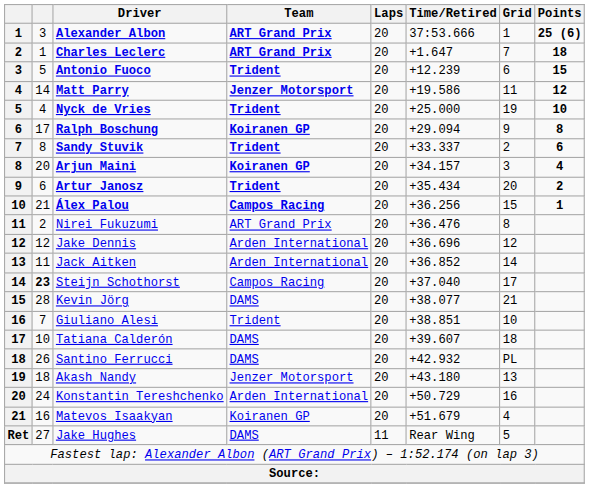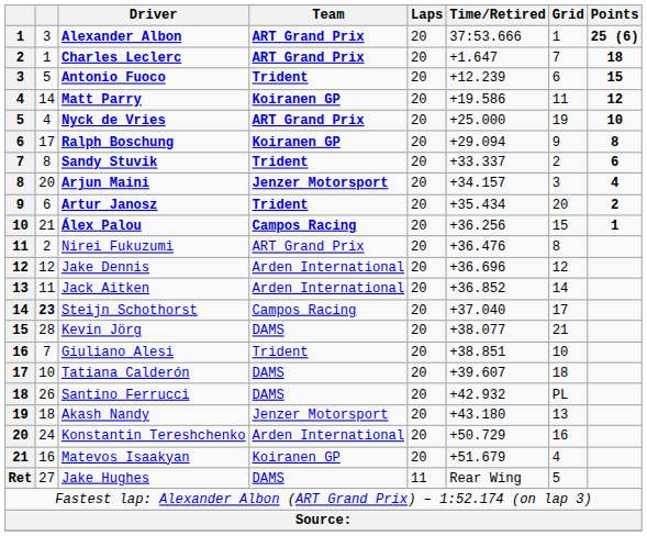 <table class="wikitable" style="font-size:85%">
 <tr>
 <th></th>
 <th></th>
 <th>Driver</th>
 <th>Team</th>
 <th>Laps</th>
 <th>Time/Retired</th>
 <th>Grid</th>
 <th>Points</th>
 </tr>
 <tr>
 <th>1</th>
 <td align="center">3</td>
 <td> <strong><a href='#'>Alexander Albon</a></strong></td>
 <td><strong><a href='#'>ART Grand Prix</a></strong></td>
 <td>20</td>
 <td>37:53.666</td>
 <td>1</td>
 <td align="center"><strong>25 (6)</strong></td>
 </tr>
 <tr>
 <th>2</th>
 <td align="center">1</td>
 <td> <strong><a href='#'>Charles Leclerc</a></strong></td>
 <td><strong><a href='#'>ART Grand Prix</a></strong></td>
 <td>20</td>
 <td>+1.647</td>
 <td>7</td>
 <td align="center"><strong>18</strong></td>
 </tr>
 <tr>
 <th>3</th>
 <td align="center">5</td>
 <td> <strong><a href='#'>Antonio Fuoco</a></strong></td>
 <td><strong><a href='#'>Trident</a></strong></td>
 <td>20</td>
 <td>+12.239</td>
 <td>6</td>
 <td align="center"><strong>15</strong></td>
 </tr>
 <tr>
 <th>4</th>
 <td align="center">14</td>
 <td> <strong><a href='#'>Matt Parry</a></strong></td>
-<td><strong><a href='#'>Jenzer Motorsport</a></strong></td>
+<td><strong><a href='#'>Koiranen GP</a></strong></td>
 <td>20</td>
 <td>+19.586</td>
 <td>11</td>
 <td align="center"><strong>12</strong></td>
 </tr>
 <tr>
 <th>5</th>
 <td align="center">4</td>
 <td> <strong><a href='#'>Nyck de Vries</a></strong></td>
-<td><strong><a href='#'>Trident</a></strong></td>
+<td><strong><a href='#'>ART Grand Prix</a></strong></td>
 <td>20</td>
 <td>+25.000</td>
 <td>19</td>
 <td align="center"><strong>10</strong></td>
 </tr>
 <tr>
 <th>6</th>
 <td align="center">17</td>
 <td> <strong><a href='#'>Ralph Boschung</a></strong></td>
 <td><strong><a href='#'>Koiranen GP</a></strong></td>
 <td>20</td>
 <td>+29.094</td>
 <td>9</td>
 <td align="center"><strong>8</strong></td>
 </tr>
 <tr>
 <th>7</th>
 <td align="center">8</td>
 <td> <strong><a href='#'>Sandy Stuvik</a></strong></td>
 <td><strong><a href='#'>Trident</a></strong></td>
 <td>20</td>
 <td>+33.337</td>
 <td>2</td>
 <td align="center"><strong>6</strong></td>
 </tr>
 <tr>
 <th>8</th>
 <td align="center">20</td>
 <td> <strong><a href='#'>Arjun Maini</a></strong></td>
-<td><strong><a href='#'>Koiranen GP</a></strong></td>
+<td><strong><a href='#'>Jenzer Motorsport</a></strong></td>
 <td>20</td>
 <td>+34.157</td>
 <td>3</td>
 <td align="center"><strong>4</strong></td>
 </tr>
 <tr>
 <th>9 </th>
 <td align="center">6</td>
 <td> <strong><a href='#'>Artur Janosz</a></strong></td>
 <td><strong><a href='#'>Trident</a></strong></td>
 <td>20</td>
 <td>+35.434</td>
 <td>20</td>
 <td align="center"><strong>2</strong></td>
 </tr>
 <tr>
 <th>10</th>
 <td align="center">21</td>
 <td> <strong><a href='#'>Álex Palou</a></strong></td>
 <td><strong><a href='#'>Campos Racing</a></strong></td>
 <td>20</td>
 <td>+36.256</td>
 <td>15</td>
 <td align="center"><strong>1</strong></td>
 </tr>
 <tr>
 <th>11</th>
 <td align="center">2</td>
 <td> <a href='#'>Nirei Fukuzumi</a></td>
 <td><a href='#'>ART Grand Prix</a></td>
 <td>20</td>
 <td>+36.476</td>
 <td>8</td>
 <td></td>
 </tr>
 <tr>
 <th>12 </th>
 <td align="center">12</td>
 <td> <a href='#'>Jake Dennis</a></td>
 <td><a href='#'>Arden International</a></td>
 <td>20</td>
 <td>+36.696</td>
 <td>12</td>
 <td></td>
 </tr>
 <tr>
 <th>13</th>
 <td align="center">11</td>
 <td> <a href='#'>Jack Aitken</a></td>
 <td><a href='#'>Arden International</a></td>
 <td>20</td>
 <td>+36.852</td>
 <td>14</td>
 <td></td>
 </tr>
 <tr>
 <th>14</th>
 <td align="center"><strong>23</strong></td>
 <td> <a href='#'>Steijn Schothorst</a></td>
 <td><a href='#'>Campos Racing</a></td>
 <td>20</td>
 <td>+37.040</td>
 <td>17</td>
 <td></td>
 </tr>
 <tr>
 <th>15</th>
 <td align="center">28</td>
 <td> <a href='#'>Kevin Jörg</a></td>
 <td><a href='#'>DAMS</a></td>
 <td>20</td>
 <td>+38.077</td>
 <td>21</td>
 <td></td>
 </tr>
 <tr>
 <th>16</th>
 <td align="center">7</td>
 <td> <a href='#'>Giuliano Alesi</a></td>
 <td><a href='#'>Trident</a></td>
 <td>20</td>
 <td>+38.851</td>
 <td>10</td>
 <td></td>
 </tr>
 <tr>
 <th>17</th>
 <td align="center">10</td>
 <td> <a href='#'>Tatiana Calderón</a></td>
 <td><a href='#'>DAMS</a></td>
 <td>20</td>
 <td>+39.607</td>
 <td>18</td>
 <td></td>
 </tr>
 <tr>
 <th>18</th>
 <td align="center">26</td>
 <td> <a href='#'>Santino Ferrucci</a></td>
 <td><a href='#'>DAMS</a></td>
 <td>20</td>
 <td>+42.932</td>
 <td>PL</td>
 <td></td>
 </tr>
 <tr>
 <th>19</th>
 <td align="center">18</td>
 <td> <a href='#'>Akash Nandy</a></td>
 <td><a href='#'>Jenzer Motorsport</a></td>
 <td>20</td>
 <td>+43.180</td>
 <td>13</td>
 <td></td>
 </tr>
 <tr>
 <th>20</th>
 <td align="center">24</td>
 <td> <a href='#'>Konstantin Tereshchenko</a></td>
 <td><a href='#'>Arden International</a></td>
 <td>20</td>
 <td>+50.729</td>
 <td>16</td>
 <td></td>
 </tr>
 <tr>
 <th>21</th>
 <td align="center">16</td>
 <td> <a href='#'>Matevos Isaakyan</a></td>
 <td><a href='#'>Koiranen GP</a></td>
 <td>20</td>
 <td>+51.679</td>
 <td>4</td>
 <td></td>
 </tr>
 <tr>
 <th>Ret</th>
 <td align="center">27</td>
 <td> <a href='#'>Jake Hughes</a></td>
 <td><a href='#'>DAMS</a></td>
 <td>11</td>
 <td>Rear Wing</td>
 <td>5</td>
 <td></td>
 </tr>
 <tr>
 <td colspan="8" align="center"><em>Fastest lap:  <a href='#'>Alexander Albon</a> (<a href='#'>ART Grand Prix</a>) – 1:52.174 (on lap 3)</em></td>
 </tr>
 <tr>
 <th colspan="8">Source:</th>
 </tr>
 <tr>
 </tr>
 </table>
